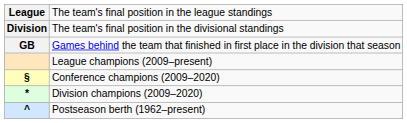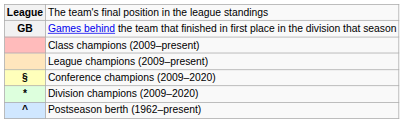 <table class="wikitable plainrowheaders" style="font-size:85%">
 <tr>
 <th scope="row" style="text-align:center"><strong>League</strong></th>
 <td>The team's final position in the league standings</td>
 </tr>
 <tr>
-<th scope="row" style="text-align:center"><strong>Division</strong></th>
-<td>The team's final position in the divisional standings</td>
+<th scope="row" style="text-align:center"><strong>GB</strong></th>
+<td><a href='#'>Games behind</a> the team that finished in first place in the division that season</td>
 </tr>
 <tr>
-<th scope="row" style="text-align:center"><strong>GB</strong></th>
-<td><a href='#'>Games behind</a> the team that finished in first place in the division that season</td>
+<th scope="row" style="text-align:center; background-color:#FFBBBB"></th>
+<td>Class champions (2009–present)</td>
 </tr>
 <tr>
 <th scope="row" style="text-align:center; background-color:#FFE6BD"></th>
 <td>League champions (2009–present)</td>
 </tr>
 <tr>
 <th scope="row" style="text-align:center; background-color:#FFFFBB">§</th>
 <td>Conference champions (2009–2020)</td>
 </tr>
 <tr>
 <th scope="row" style="text-align:center; background-color:#DDFFDD">*</th>
 <td>Division champions (2009–2020)</td>
 </tr>
 <tr>
 <th scope="row" style="text-align:center; background-color:#D0E7FF">^</th>
 <td>Postseason berth (1962–present)</td>
 </tr>
 </table>
